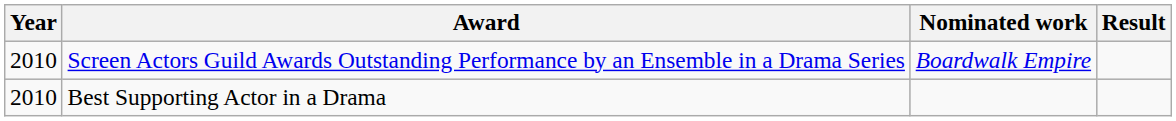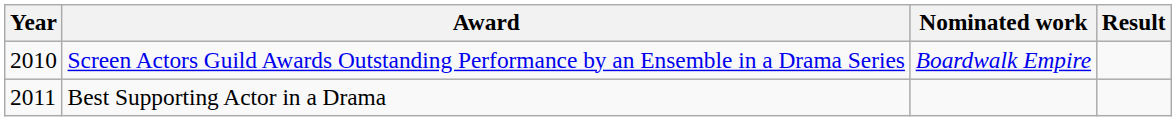 <table class="wikitable sortable">
 <tr>
 <th>Year</th>
 <th>Award</th>
 <th>Nominated work</th>
 <th>Result</th>
 </tr>
 <tr>
 <td>2010</td>
 <td><a href='#'>Screen Actors Guild Awards Outstanding Performance by an Ensemble in a Drama Series</a></td>
 <td><em><a href='#'>Boardwalk Empire</a></em></td>
 <td></td>
 </tr>
 <tr>
-<td>2010</td>
+<td>2011</td>
 <td> Best Supporting Actor in a Drama</td>
 <td><em></em></td>
 <td></td>
 </tr>
 </table>
